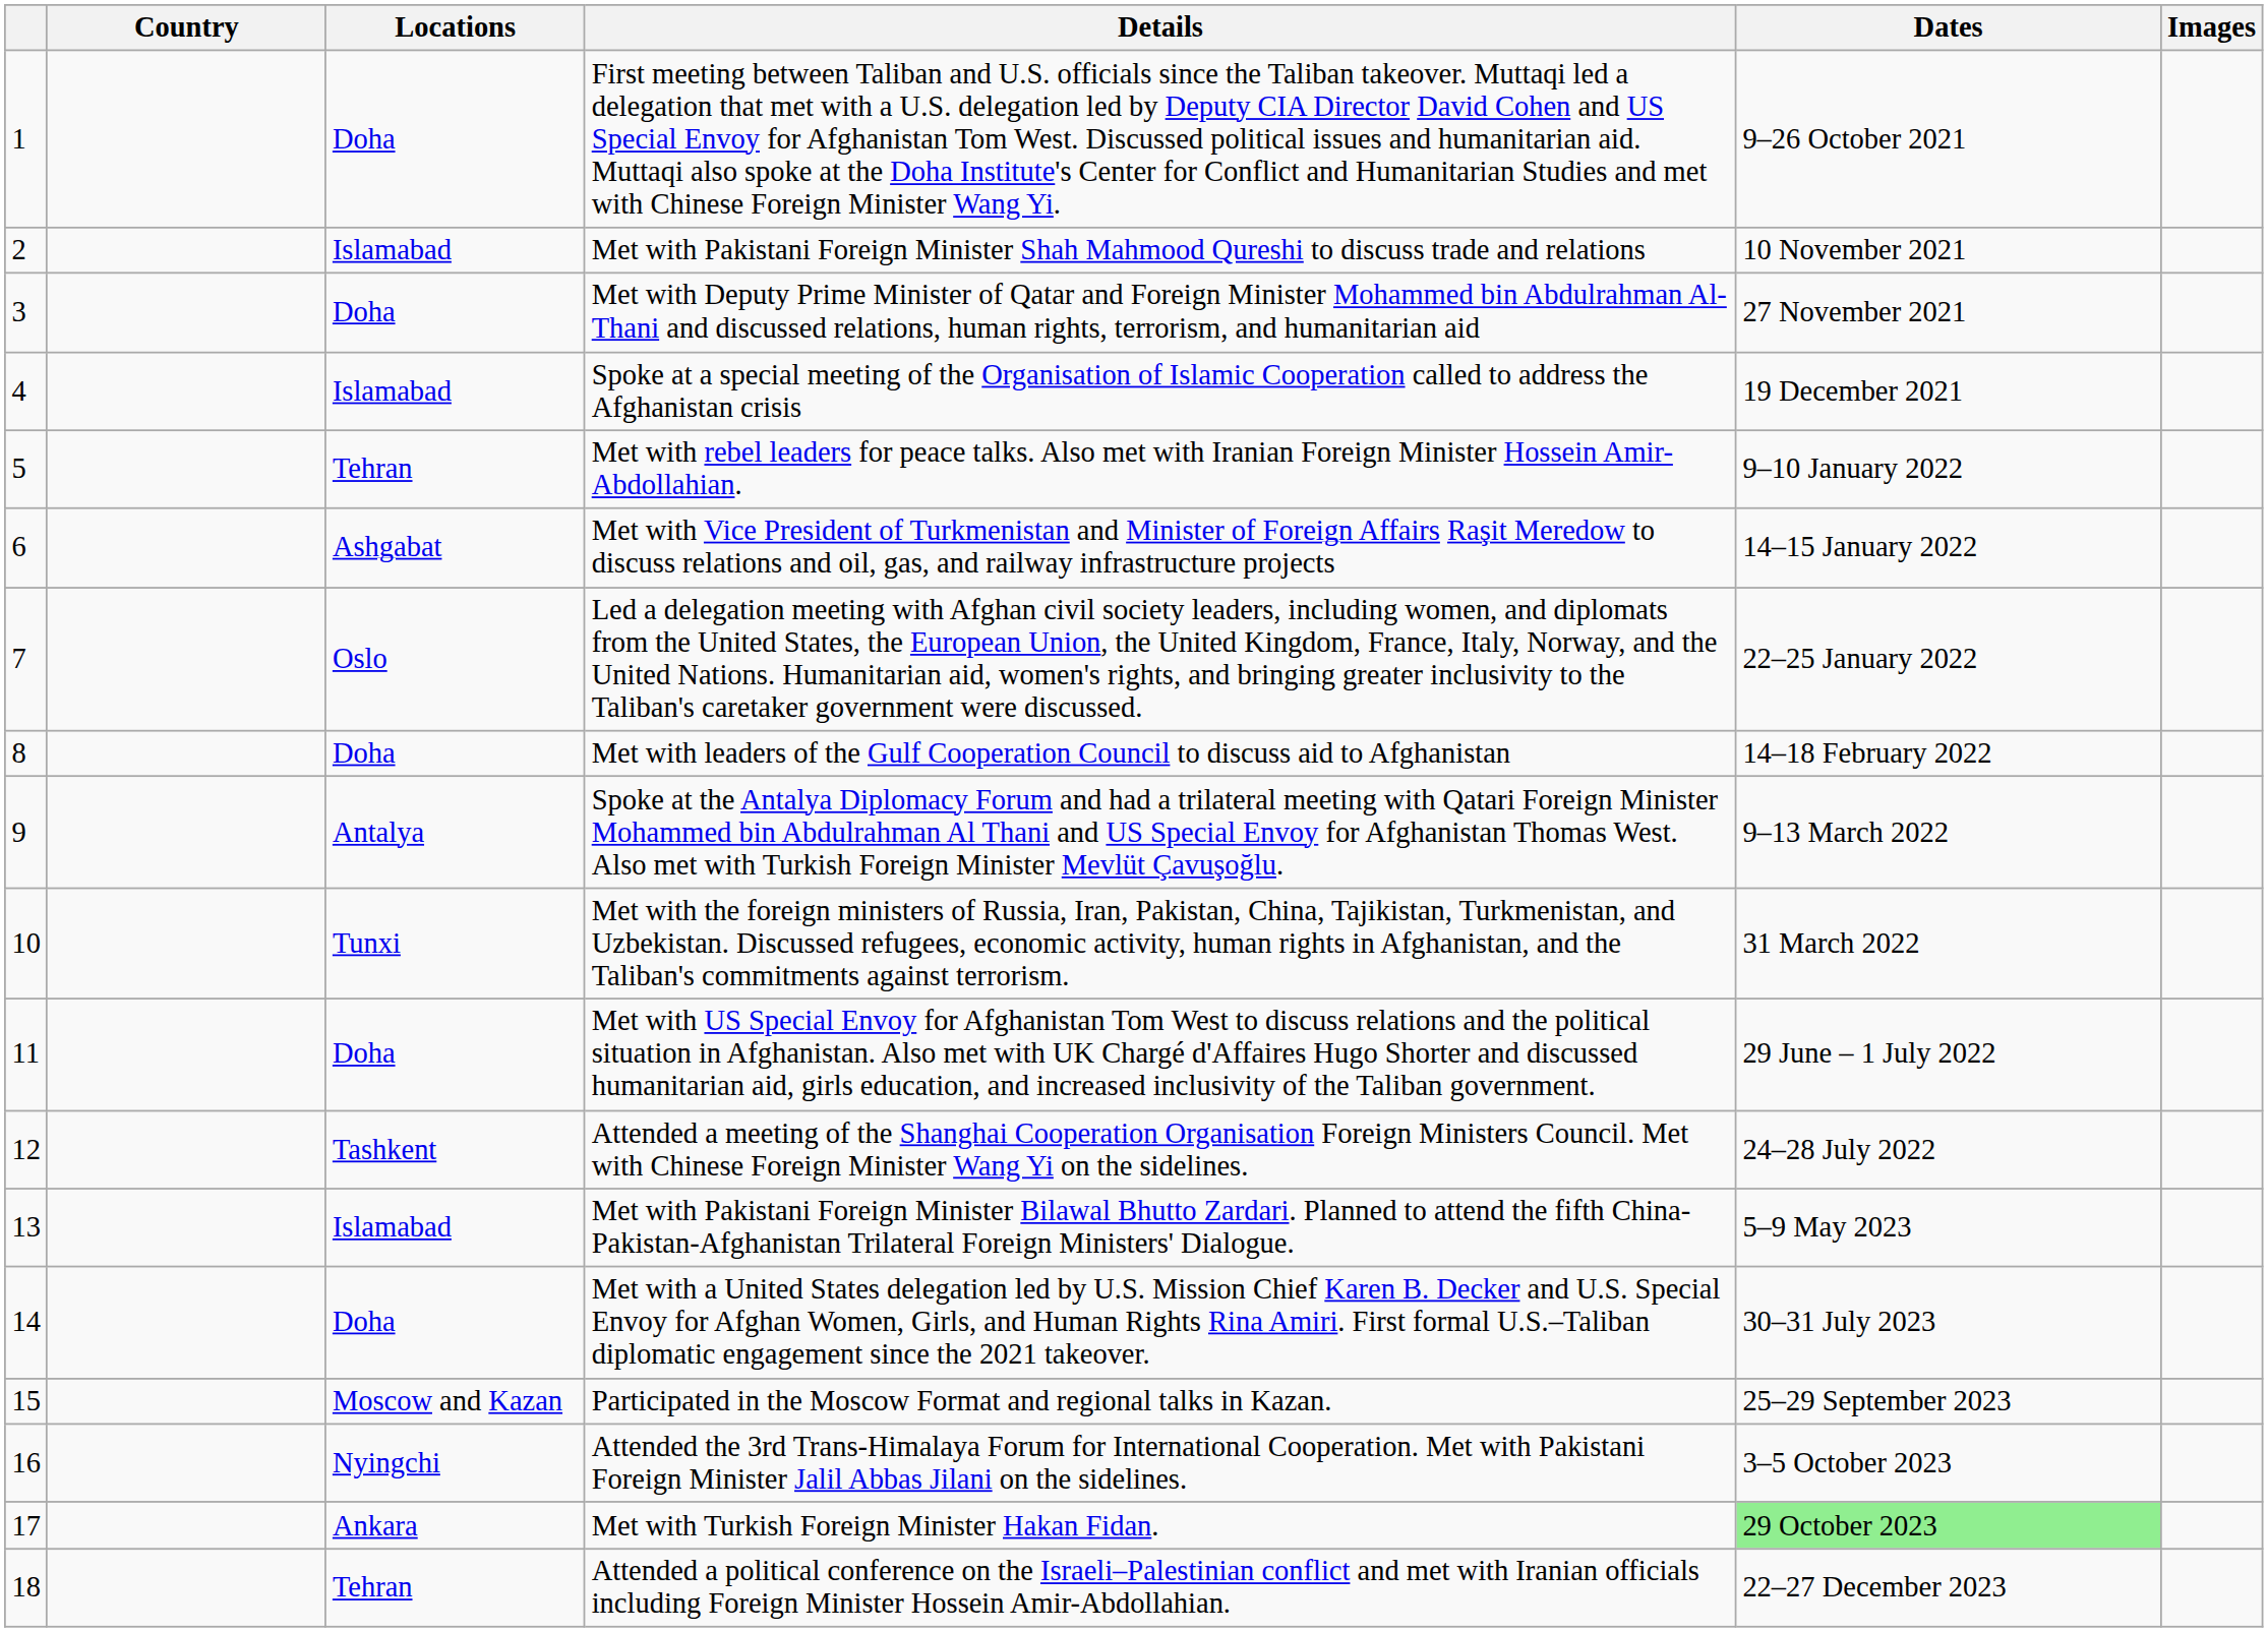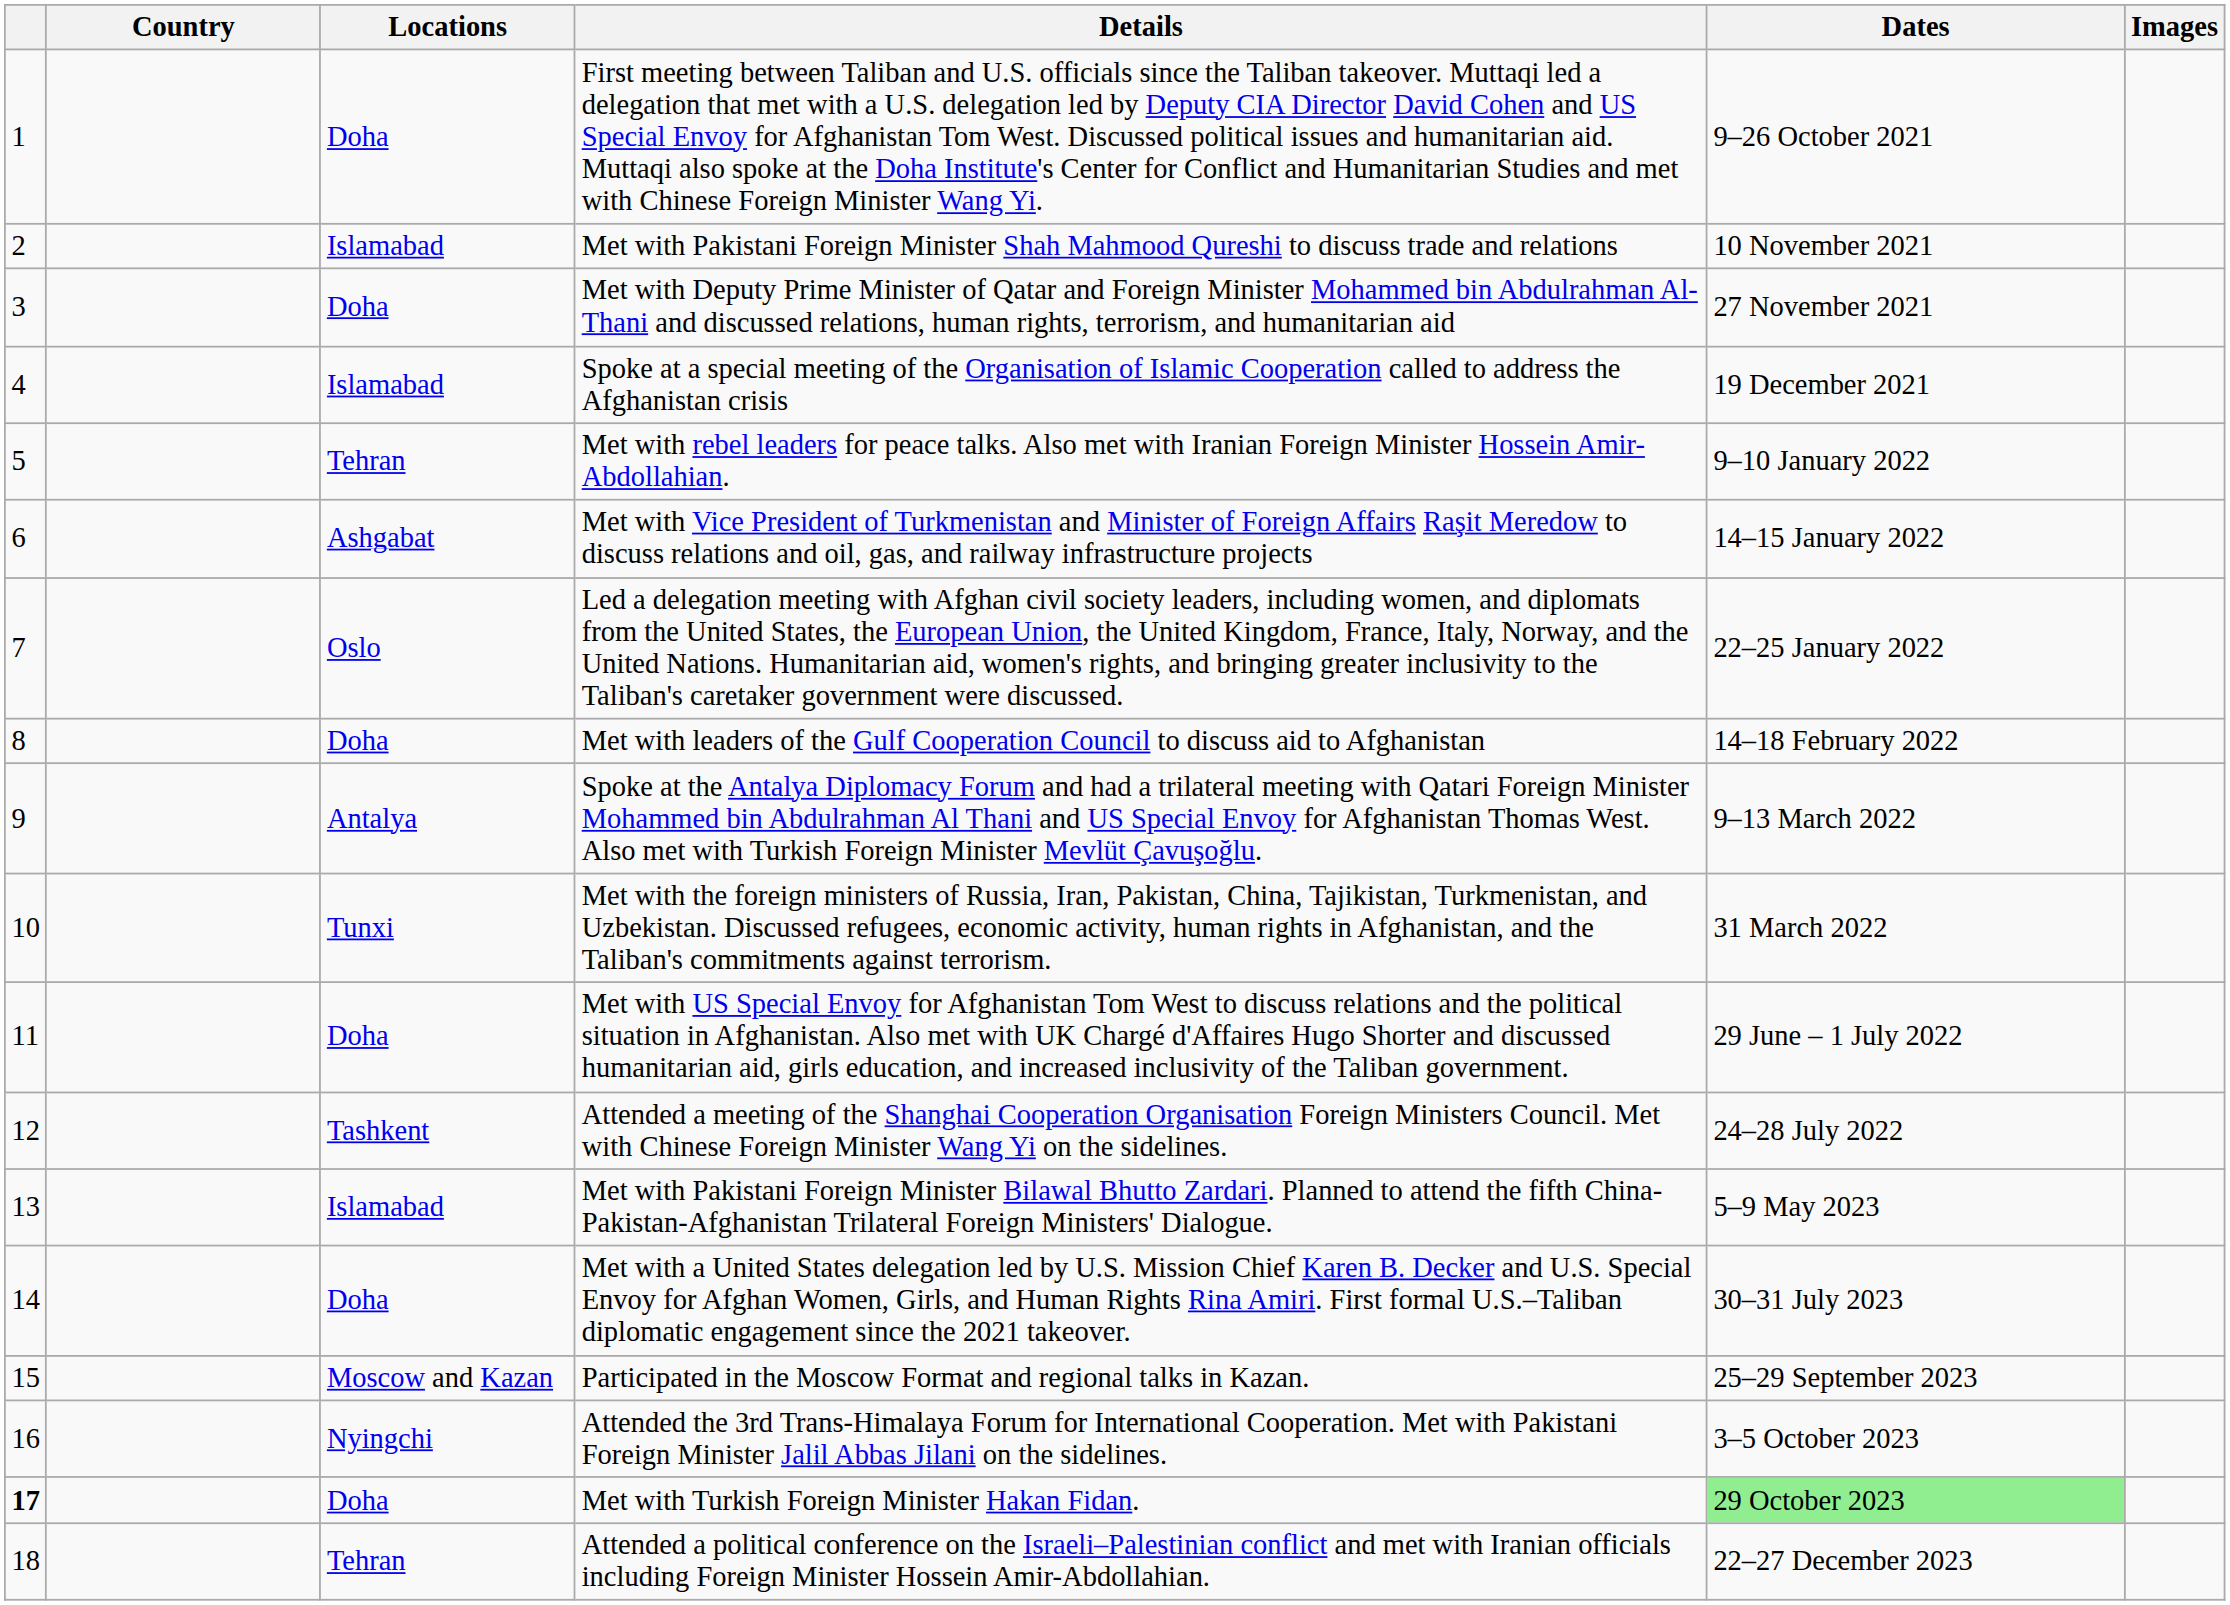 <table class="wikitable sortable">
 <tr>
 <th></th>
 <th style="width: 13%;">Country</th>
 <th style="width: 12%;">Locations</th>
 <th style="width: 55%;">Details</th>
 <th style="width: 20%;">Dates</th>
 <th>Images</th>
 </tr>
 <tr>
 <td>1</td>
 <td></td>
 <td><a href='#'>Doha</a></td>
 <td>First meeting between Taliban and U.S. officials since the Taliban takeover. Muttaqi led a delegation that met with a U.S. delegation led by <a href='#'>Deputy CIA Director</a> <a href='#'>David Cohen</a> and <a href='#'>US Special Envoy</a> for Afghanistan Tom West. Discussed political issues and humanitarian aid. Muttaqi also spoke at the <a href='#'>Doha Institute</a>'s Center for Conflict and Humanitarian Studies and met with Chinese Foreign Minister <a href='#'>Wang Yi</a>.</td>
 <td>9–26 October 2021</td>
 <td></td>
 </tr>
 <tr>
 <td>2</td>
 <td></td>
 <td><a href='#'>Islamabad</a></td>
 <td>Met with Pakistani Foreign Minister <a href='#'>Shah Mahmood Qureshi</a> to discuss trade and relations</td>
 <td>10 November 2021</td>
 </tr>
 <tr>
 <td>3</td>
 <td></td>
 <td><a href='#'>Doha</a></td>
 <td>Met with Deputy Prime Minister of Qatar and Foreign Minister <a href='#'>Mohammed bin Abdulrahman Al-Thani</a> and discussed relations, human rights, terrorism, and humanitarian aid</td>
 <td>27 November 2021</td>
 <td></td>
 </tr>
 <tr>
 <td>4</td>
 <td></td>
 <td><a href='#'>Islamabad</a></td>
 <td>Spoke at a special meeting of the <a href='#'>Organisation of Islamic Cooperation</a> called to address the Afghanistan crisis</td>
 <td>19 December 2021</td>
 <td></td>
 </tr>
 <tr>
 <td>5</td>
 <td></td>
 <td><a href='#'>Tehran</a></td>
 <td>Met with <a href='#'>rebel leaders</a> for peace talks. Also met with Iranian Foreign Minister <a href='#'>Hossein Amir-Abdollahian</a>.</td>
 <td>9–10 January 2022</td>
 <td></td>
 </tr>
 <tr>
 <td>6</td>
 <td></td>
 <td><a href='#'>Ashgabat</a></td>
 <td>Met with <a href='#'>Vice President of Turkmenistan</a> and <a href='#'>Minister of Foreign Affairs</a> <a href='#'>Raşit Meredow</a> to discuss relations and oil, gas, and railway infrastructure projects</td>
 <td>14–15 January 2022</td>
 </tr>
 <tr>
 <td>7</td>
 <td></td>
 <td><a href='#'>Oslo</a></td>
 <td>Led a delegation meeting with Afghan civil society leaders, including women, and diplomats from the United States, the <a href='#'>European Union</a>, the United Kingdom, France, Italy, Norway, and the United Nations. Humanitarian aid, women's rights, and bringing greater inclusivity to the Taliban's caretaker government were discussed.</td>
 <td>22–25 January 2022</td>
 <td></td>
 </tr>
 <tr>
 <td>8</td>
 <td></td>
 <td><a href='#'>Doha</a></td>
 <td>Met with leaders of the <a href='#'>Gulf Cooperation Council</a> to discuss aid to Afghanistan</td>
 <td>14–18 February 2022</td>
 <td></td>
 </tr>
 <tr>
 <td>9</td>
 <td></td>
 <td><a href='#'>Antalya</a></td>
 <td>Spoke at the <a href='#'>Antalya Diplomacy Forum</a> and had a trilateral meeting with Qatari Foreign Minister <a href='#'>Mohammed bin Abdulrahman Al Thani</a> and <a href='#'>US Special Envoy</a> for Afghanistan Thomas West. Also met with Turkish Foreign Minister <a href='#'>Mevlüt Çavuşoğlu</a>.</td>
 <td>9–13 March 2022</td>
 <td></td>
 </tr>
 <tr>
 <td>10</td>
 <td></td>
 <td><a href='#'>Tunxi</a></td>
 <td>Met with the foreign ministers of Russia, Iran, Pakistan, China, Tajikistan, Turkmenistan, and Uzbekistan. Discussed refugees, economic activity, human rights in Afghanistan, and the Taliban's commitments against terrorism.</td>
 <td>31 March 2022</td>
 <td></td>
 </tr>
 <tr>
 <td>11</td>
 <td></td>
 <td><a href='#'>Doha</a></td>
 <td>Met with <a href='#'>US Special Envoy</a> for Afghanistan Tom West to discuss relations and the political situation in Afghanistan. Also met with UK Chargé d'Affaires Hugo Shorter and discussed humanitarian aid, girls education, and increased inclusivity of the Taliban government.</td>
 <td>29 June – 1 July 2022</td>
 <td></td>
 </tr>
 <tr>
 <td>12</td>
 <td></td>
 <td><a href='#'>Tashkent</a></td>
 <td>Attended a meeting of the <a href='#'>Shanghai Cooperation Organisation</a> Foreign Ministers Council. Met with Chinese Foreign Minister <a href='#'>Wang Yi</a> on the sidelines.</td>
 <td>24–28 July 2022</td>
 <td></td>
 </tr>
 <tr>
 <td>13</td>
 <td></td>
 <td><a href='#'>Islamabad</a></td>
 <td>Met with Pakistani Foreign Minister <a href='#'>Bilawal Bhutto Zardari</a>. Planned to attend the fifth  China-Pakistan-Afghanistan Trilateral Foreign Ministers' Dialogue.</td>
 <td>5–9 May 2023</td>
 <td></td>
 </tr>
 <tr>
 <td>14</td>
 <td></td>
 <td><a href='#'>Doha</a></td>
 <td>Met with a United States delegation led by U.S. Mission Chief <a href='#'>Karen B. Decker</a> and U.S. Special Envoy for Afghan Women, Girls, and Human Rights <a href='#'>Rina Amiri</a>. First formal U.S.–Taliban diplomatic engagement since the 2021 takeover.</td>
 <td>30–31 July 2023</td>
 <td></td>
 </tr>
 <tr>
 <td>15</td>
 <td></td>
 <td><a href='#'>Moscow</a> and <a href='#'>Kazan</a></td>
 <td>Participated in the Moscow Format and regional talks in Kazan.</td>
 <td>25–29 September 2023</td>
 <td></td>
 </tr>
 <tr>
 <td>16</td>
 <td></td>
 <td><a href='#'>Nyingchi</a></td>
 <td>Attended the 3rd Trans-Himalaya Forum for International Cooperation. Met with Pakistani Foreign Minister <a href='#'>Jalil Abbas Jilani</a> on the sidelines.</td>
 <td>3–5 October 2023</td>
 <td></td>
 </tr>
 <tr>
-<td>17</td>
+<td><strong>17</strong></td>
 <td></td>
-<td><a href='#'>Ankara</a></td>
+<td><a href='#'>Doha</a></td>
 <td>Met with Turkish Foreign Minister <a href='#'>Hakan Fidan</a>.</td>
 <td style="background: lightgreen;">29 October 2023</td>
 <td></td>
 </tr>
 <tr>
 <td>18</td>
 <td></td>
 <td><a href='#'>Tehran</a></td>
 <td>Attended a political conference on the <a href='#'>Israeli–Palestinian conflict</a> and met with Iranian officials including Foreign Minister Hossein Amir-Abdollahian.</td>
 <td>22–27 December 2023</td>
 <td></td>
 </tr>
 </table>
